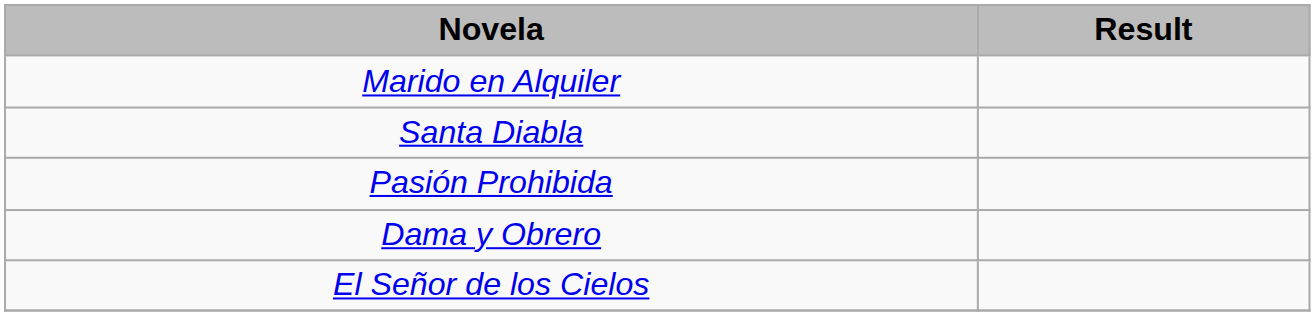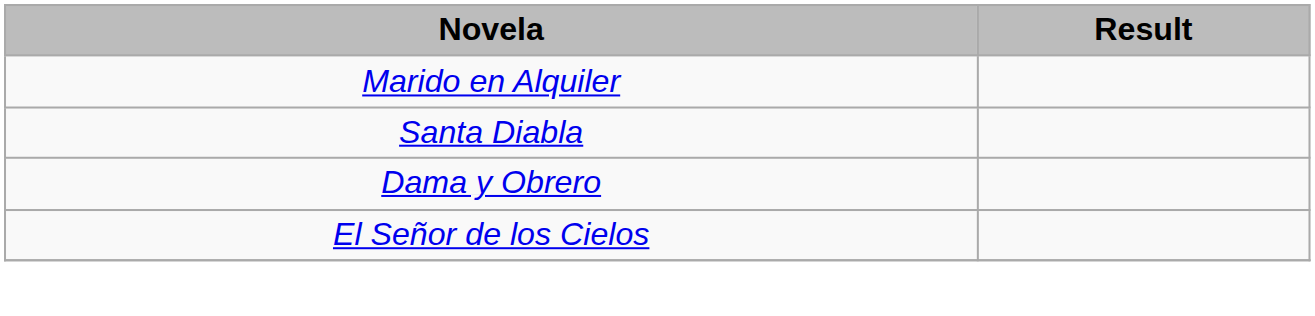 <table class="wikitable" width=650px>
 <tr style="text-align: center; top">
 <th style="background:#bcbcbc;">Novela</th>
 <th style="background:#bcbcbc;">Result</th>
 </tr>
 <tr style="text-align: center; top">
 <td><em><a href='#'>Marido en Alquiler</a></em></td>
 <td></td>
 </tr>
 <tr style="text-align: center; top">
 <td><em><a href='#'>Santa Diabla</a></em></td>
 <td></td>
 </tr>
 <tr style="text-align: center; top">
-<td><em><a href='#'>Pasión Prohibida</a></em></td>
-<td></td>
-</tr>
-<tr style="text-align: center; top">
 <td><em><a href='#'>Dama y Obrero</a></em></td>
 <td></td>
 </tr>
 <tr style="text-align: center; top">
 <td><em><a href='#'>El Señor de los Cielos</a></em></td>
 <td></td>
 </tr>
 <tr style="text-align: center; top">
 </tr>
 </table>
